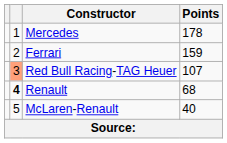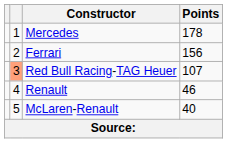 <table class="wikitable" style="font-size: 85%;">
 <tr>
 <th></th>
 <th></th>
 <th>Constructor</th>
 <th>Points</th>
 </tr>
 <tr>
 <td align="left"></td>
 <td align="center">1</td>
 <td> <a href='#'>Mercedes</a></td>
 <td align="left">178</td>
 </tr>
 <tr>
 <td align="left"></td>
 <td align="center">2</td>
 <td> <a href='#'>Ferrari</a></td>
-<td align="left">159</td>
+<td align="left">156</td>
 </tr>
 <tr>
 <td align="left"></td>
 <td align="center" style="background: lightsalmon;">3</td>
 <td> <a href='#'>Red Bull Racing</a>-<a href='#'>TAG Heuer</a></td>
 <td align="left">107</td>
 </tr>
 <tr>
 <td align="left"></td>
-<td align="center"><strong>4</strong></td>
+<td align="center">4</td>
 <td> <a href='#'>Renault</a></td>
-<td align="left">68</td>
+<td align="left">46</td>
 </tr>
 <tr>
 <td align="left"></td>
 <td align="center">5</td>
 <td> <a href='#'>McLaren</a>-<a href='#'>Renault</a></td>
 <td align="left">40</td>
 </tr>
 <tr>
 <th colspan=4>Source:</th>
 </tr>
 </table>
